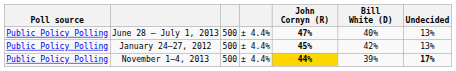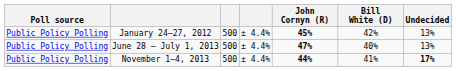 <table class="wikitable" style="text-align:center">
 <tr valign= bottom>
 <th>Poll source</th>
 <th></th>
 <th></th>
 <th></th>
 <th style="width:100px;">John<br>Cornyn (R)</th>
 <th style="width:100px;">Bill<br>White (D)</th>
 <th>Undecided</th>
 </tr>
 <tr>
 <td align=left><a href='#'>Public Policy Polling</a></td>
+<td>January 24–27, 2012</td>
+<td>500</td>
+<td>± 4.4%</td>
+<td><strong>45%</strong></td>
+<td>42%</td>
+<td>13%</td>
+</tr>
+<tr>
+<td align=left><a href='#'>Public Policy Polling</a></td>
 <td>June 28 – July 1, 2013</td>
 <td>500</td>
 <td>± 4.4%</td>
 <td><strong>47%</strong></td>
 <td>40%</td>
 <td>13%</td>
 </tr>
 <tr>
 <td align=left><a href='#'>Public Policy Polling</a></td>
-<td>January 24–27, 2012</td>
-<td>500</td>
-<td>± 4.4%</td>
-<td><strong>45%</strong></td>
-<td>42%</td>
-<td>13%</td>
-</tr>
-<tr>
-<td align=left><a href='#'>Public Policy Polling</a></td>
 <td>November 1–4, 2013</td>
 <td>500</td>
 <td>± 4.4%</td>
-<td style="background: gold;"><strong>44%</strong></td>
-<td>39%</td>
+<td><strong>44%</strong></td>
+<td>41%</td>
 <td><strong>17%</strong></td>
 </tr>
 </table>
